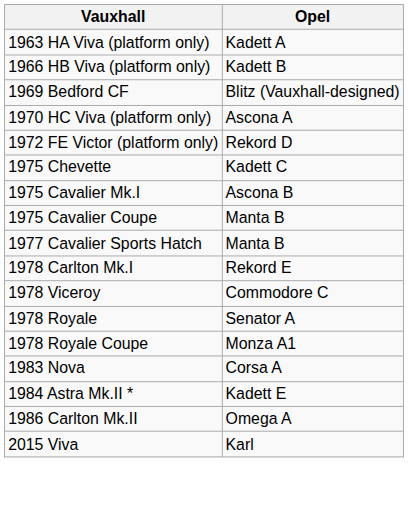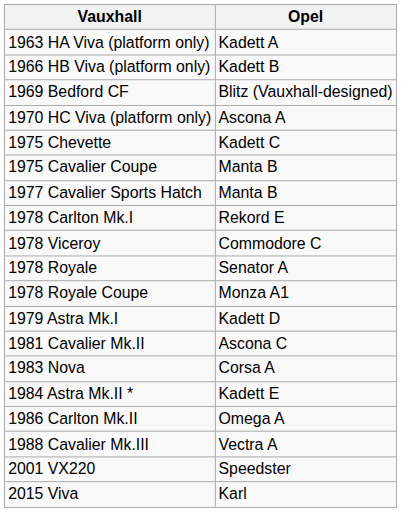 <table class="wikitable">
 <tr>
 <th>Vauxhall</th>
 <th>Opel</th>
 </tr>
 <tr>
 <td>1963 HA Viva (platform only)</td>
 <td>Kadett A</td>
 </tr>
 <tr>
 <td>1966 HB Viva (platform only)</td>
 <td>Kadett B</td>
 </tr>
 <tr>
 <td>1969 Bedford CF</td>
 <td>Blitz (Vauxhall-designed)</td>
 </tr>
 <tr>
 <td>1970 HC Viva (platform only)</td>
 <td>Ascona A</td>
 </tr>
 <tr>
-<td>1972 FE Victor (platform only)</td>
-<td>Rekord D</td>
-</tr>
-<tr>
 <td>1975 Chevette</td>
 <td>Kadett C</td>
-</tr>
-<tr>
-<td>1975 Cavalier Mk.I</td>
-<td>Ascona B</td>
 </tr>
 <tr>
 <td>1975 Cavalier Coupe</td>
 <td>Manta B</td>
 </tr>
 <tr>
 <td>1977 Cavalier Sports Hatch</td>
 <td>Manta B</td>
 </tr>
 <tr>
 <td>1978 Carlton Mk.I</td>
 <td>Rekord E</td>
 </tr>
 <tr>
 <td>1978 Viceroy</td>
 <td>Commodore C</td>
 </tr>
 <tr>
 <td>1978 Royale</td>
 <td>Senator A</td>
 </tr>
 <tr>
 <td>1978 Royale Coupe</td>
 <td>Monza A1</td>
 </tr>
 <tr>
+<td>1979 Astra Mk.I</td>
+<td>Kadett D</td>
+</tr>
+<tr>
+<td>1981 Cavalier Mk.II</td>
+<td>Ascona C</td>
+</tr>
+<tr>
 <td>1983 Nova</td>
 <td>Corsa A</td>
 </tr>
 <tr>
 <td>1984 Astra Mk.II *</td>
 <td>Kadett E</td>
 </tr>
 <tr>
 <td>1986 Carlton Mk.II</td>
 <td>Omega A</td>
 </tr>
 <tr>
+<td>1988 Cavalier Mk.III</td>
+<td>Vectra A</td>
+</tr>
+<tr>
+<td>2001 VX220</td>
+<td>Speedster</td>
+</tr>
+<tr>
 <td>2015 Viva</td>
 <td>Karl</td>
 </tr>
 </table>
